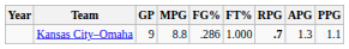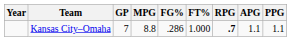 <table class="wikitable sortable" style="font-size:95%; text-align:right;">
 <tr>
 <th>Year</th>
 <th>Team</th>
 <th>GP</th>
 <th>MPG</th>
 <th>FG%</th>
 <th>FT%</th>
 <th>RPG</th>
 <th>APG</th>
 <th>PPG</th>
 </tr>
 <tr>
 <td style="text-align:left;"></td>
 <td style="text-align:left;"><a href='#'>Kansas City–Omaha</a></td>
-<td>9</td>
+<td>7</td>
 <td>8.8</td>
 <td>.286</td>
 <td>1.000</td>
 <td><strong>.7</strong></td>
-<td>1.3</td>
+<td>1.1</td>
 <td>1.1</td>
 </tr>
 </table>
